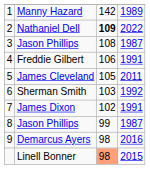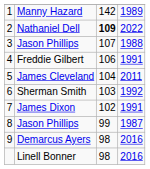 <table class="wikitable">
 <tr>
 </tr>
 <tr>
 <td>1</td>
 <td><a href='#'>Manny Hazard</a></td>
 <td>142</td>
 <td><a href='#'>1989</a></td>
 </tr>
 <tr>
 <td>2</td>
 <td><a href='#'>Nathaniel Dell</a></td>
 <td><strong>109</strong></td>
 <td><a href='#'>2022</a></td>
 </tr>
 <tr>
 <td>3</td>
 <td><a href='#'>Jason Phillips</a></td>
-<td>108</td>
-<td><a href='#'>1987</a></td>
+<td>107</td>
+<td><a href='#'>1988</a></td>
 </tr>
 <tr>
 <td>4</td>
 <td>Freddie Gilbert</td>
 <td>106</td>
 <td><a href='#'>1991</a></td>
 </tr>
 <tr>
 <td>5</td>
 <td><a href='#'>James Cleveland</a></td>
-<td>105</td>
+<td>104</td>
 <td><a href='#'>2011</a></td>
 </tr>
 <tr>
 <td>6</td>
 <td>Sherman Smith</td>
 <td>103</td>
 <td><a href='#'>1992</a></td>
 </tr>
 <tr>
 <td>7</td>
 <td><a href='#'>James Dixon</a></td>
 <td>102</td>
 <td><a href='#'>1991</a></td>
 </tr>
 <tr>
 <td>8</td>
 <td><a href='#'>Jason Phillips</a></td>
 <td>99</td>
 <td><a href='#'>1987</a></td>
 </tr>
 <tr>
 <td>9</td>
 <td><a href='#'>Demarcus Ayers</a></td>
 <td>98</td>
 <td><a href='#'>2016</a></td>
 </tr>
 <tr>
 <td></td>
 <td>Linell Bonner</td>
-<td style="background: lightsalmon;">98</td>
-<td><a href='#'>2015</a></td>
+<td>98</td>
+<td><a href='#'>2016</a></td>
 </tr>
 </table>
